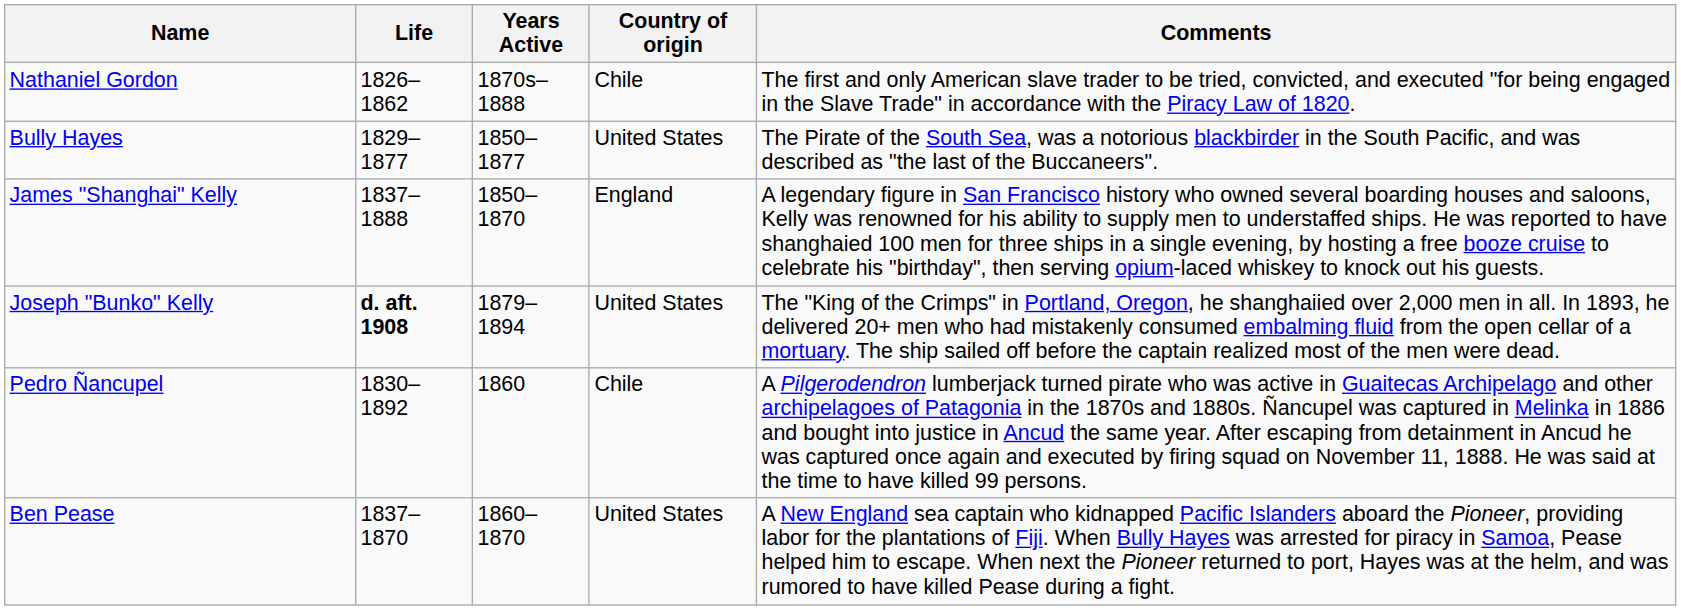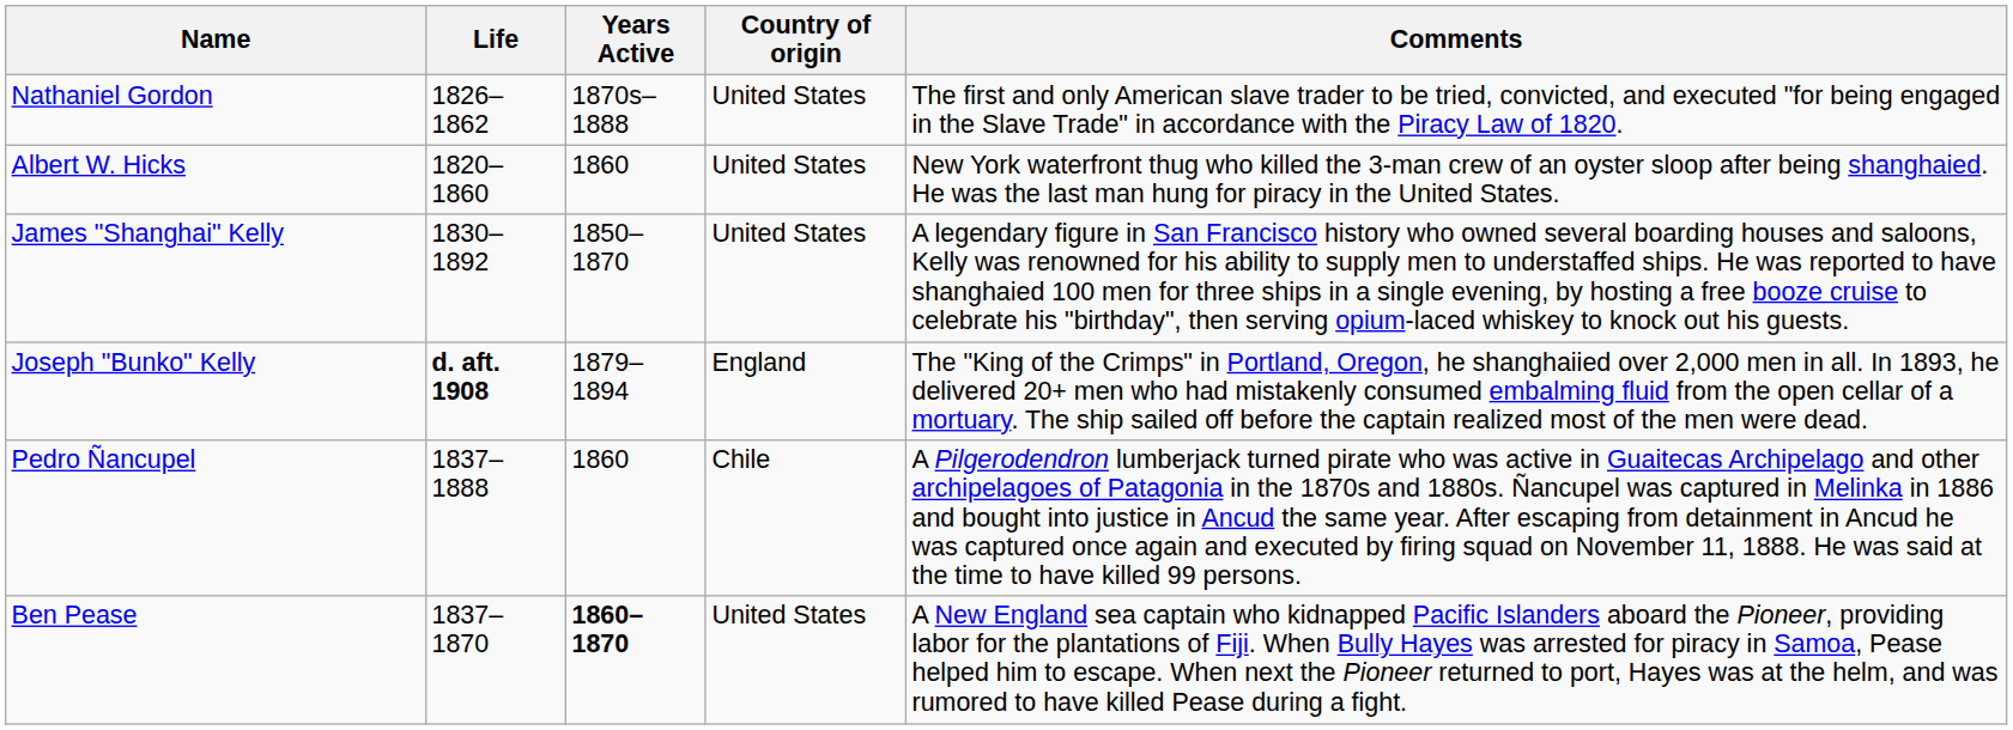 <table class="sortable wikitable">
 <tr>
 <th style="width:21%;">Name</th>
 <th style="width:7%;">Life</th>
 <th style="width:7%;">Years Active</th>
 <th style="width:10%;">Country of origin</th>
 <th style="width:55%;">Comments</th>
 </tr>
 <tr valign="top">
 <td><a href='#'>Nathaniel Gordon</a></td>
 <td>1826–1862</td>
 <td>1870s–1888</td>
-<td>Chile</td>
+<td>United States</td>
 <td>The first and only American slave trader to be tried, convicted, and executed "for being engaged in the Slave Trade" in accordance with the <a href='#'>Piracy Law of 1820</a>.</td>
 </tr>
 <tr valign="top">
-<td><a href='#'>Bully Hayes</a></td>
-<td>1829–1877</td>
-<td>1850–1877</td>
+<td><a href='#'>Albert W. Hicks</a></td>
+<td>1820–1860</td>
+<td>1860</td>
 <td>United States</td>
-<td>The Pirate of the <a href='#'>South Sea</a>, was a notorious <a href='#'>blackbirder</a> in the South Pacific, and was described as "the last of the Buccaneers".</td>
+<td>New York waterfront thug who killed the 3-man crew of an oyster sloop after being <a href='#'>shanghaied</a>. He was the last man hung for piracy in the United States.</td>
 </tr>
 <tr valign="top">
 <td><a href='#'>James "Shanghai" Kelly</a></td>
-<td>1837–1888</td>
+<td>1830–1892</td>
 <td>1850–1870</td>
-<td>England</td>
+<td>United States</td>
 <td>A legendary figure in <a href='#'>San Francisco</a> history who owned several boarding houses and saloons, Kelly was renowned for his ability to supply men to understaffed ships. He was reported to have shanghaied 100 men for three ships in a single evening, by hosting a free <a href='#'>booze cruise</a> to celebrate his "birthday", then serving <a href='#'>opium</a>-laced whiskey to knock out his guests.</td>
 </tr>
 <tr valign="top">
 <td><a href='#'>Joseph "Bunko" Kelly</a></td>
 <td><strong>d. aft. 1908</strong></td>
 <td>1879–1894</td>
-<td>United States</td>
+<td>England</td>
 <td>The "King of the Crimps" in <a href='#'>Portland, Oregon</a>, he shanghaiied over 2,000 men in all. In 1893, he delivered 20+ men who had mistakenly consumed <a href='#'>embalming fluid</a> from the open cellar of a <a href='#'>mortuary</a>. The ship sailed off before the captain realized most of the men were dead.</td>
 </tr>
 <tr valign="top">
 <td><a href='#'>Pedro Ñancupel</a></td>
-<td>1830–1892</td>
+<td>1837–1888</td>
 <td>1860</td>
 <td>Chile</td>
 <td>A <em><a href='#'>Pilgerodendron</a></em> lumberjack turned pirate who was active in <a href='#'>Guaitecas Archipelago</a> and other <a href='#'>archipelagoes of Patagonia</a> in the 1870s and 1880s. Ñancupel was captured in <a href='#'>Melinka</a> in 1886 and bought into justice in <a href='#'>Ancud</a> the same year. After escaping from detainment in Ancud he was captured once again and executed by firing squad on November 11, 1888. He was said at the time to have killed 99 persons.</td>
 </tr>
 <tr valign="top">
 <td><a href='#'>Ben Pease</a></td>
 <td>1837–1870</td>
-<td>1860–1870</td>
+<td><strong>1860–1870</strong></td>
 <td>United States</td>
 <td>A <a href='#'>New England</a> sea captain who kidnapped <a href='#'>Pacific Islanders</a> aboard the <em>Pioneer</em>, providing labor for the plantations of <a href='#'>Fiji</a>. When <a href='#'>Bully Hayes</a> was arrested for piracy in <a href='#'>Samoa</a>,  Pease helped him to escape.  When next the <em>Pioneer</em> returned to port,  Hayes was at the helm, and was rumored to have killed Pease during a fight.</td>
 </tr>
 </table>
